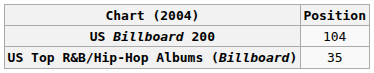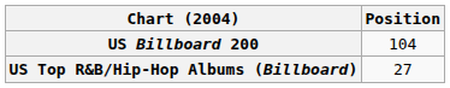 <table class="wikitable sortable plainrowheaders">
 <tr>
 <th scope="col">Chart (2004)</th>
 <th scope="col">Position</th>
 </tr>
 <tr>
 <th scope="row">US <em>Billboard</em> 200</th>
 <td style="text-align:center;">104</td>
 </tr>
 <tr>
 <th scope="row">US Top R&B/Hip-Hop Albums (<em>Billboard</em>)</th>
-<td style="text-align:center;">35</td>
+<td style="text-align:center;">27</td>
 </tr>
 </table>
